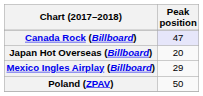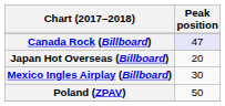 <table class="wikitable sortable plainrowheaders" style="text-align:center">
 <tr>
 <th scope="col">Chart (2017–2018)</th>
 <th scope="col">Peak<br>position</th>
 </tr>
 <tr>
 </tr>
 <tr>
 </tr>
 <tr>
 <th scope="row"><a href='#'>Canada Rock</a> (<a href='#'><em>Billboard</em></a>)</th>
 <td style="background: lavender;">47</td>
 </tr>
 <tr>
 <th scope="row">Japan Hot Overseas (<em><a href='#'>Billboard</a></em>)</th>
 <td>20</td>
 </tr>
 <tr>
 <th scope="row"><a href='#'>Mexico Ingles Airplay</a> (<em><a href='#'>Billboard</a></em>)</th>
-<td>29</td>
+<td>30</td>
 </tr>
 <tr>
 <th scope="row">Poland (<a href='#'>ZPAV</a>)</th>
 <td>50</td>
 </tr>
 <tr>
 </tr>
 <tr>
 </tr>
 </table>
